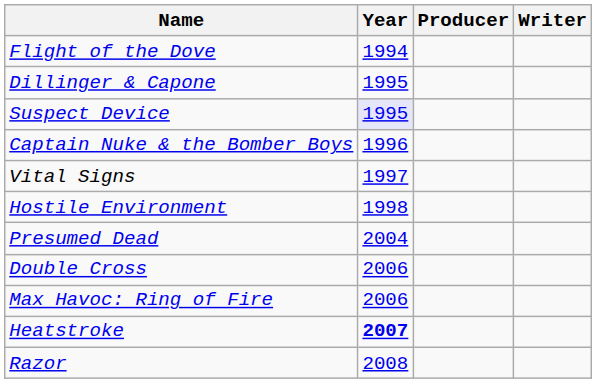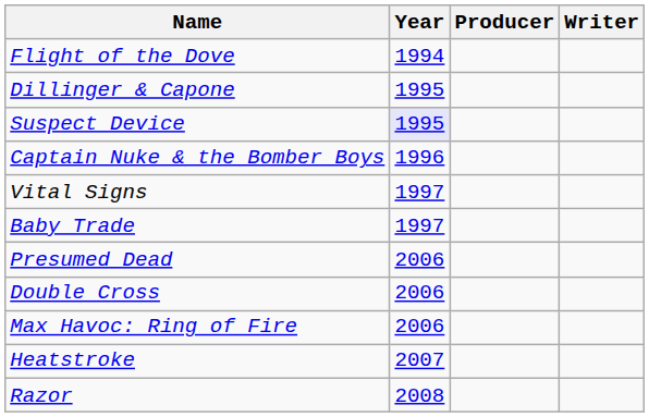 <table class="wikitable sortable">
 <tr>
 <th>Name</th>
 <th>Year</th>
 <th>Producer</th>
 <th>Writer</th>
 </tr>
 <tr>
 <td><em><a href='#'>Flight of the Dove</a></em></td>
 <td><a href='#'>1994</a></td>
 <td align="center"></td>
 <td align="center"></td>
 </tr>
 <tr>
 <td><em><a href='#'>Dillinger & Capone</a></em></td>
 <td><a href='#'>1995</a></td>
 <td align="center"></td>
 <td align="center"></td>
 </tr>
 <tr>
 <td><em><a href='#'>Suspect Device</a></em></td>
 <td style="background: lavender;"><a href='#'>1995</a></td>
 <td align="center"></td>
 <td align="center"></td>
 </tr>
 <tr>
 <td><em><a href='#'>Captain Nuke & the Bomber Boys</a></em></td>
 <td><a href='#'>1996</a></td>
 <td align="center"></td>
 <td align="center"></td>
 </tr>
 <tr>
 <td><em>Vital Signs</em></td>
 <td><a href='#'>1997</a></td>
 <td align="center"></td>
 <td align="center"></td>
 </tr>
 <tr>
-<td><em><a href='#'>Hostile Environment</a></em></td>
-<td><a href='#'>1998</a></td>
+<td><em><a href='#'>Baby Trade</a></em></td>
+<td><a href='#'>1997</a></td>
 <td align="center"></td>
 <td align="center"></td>
 </tr>
 <tr>
 <td><em><a href='#'>Presumed Dead</a></em></td>
-<td><a href='#'>2004</a></td>
+<td><a href='#'>2006</a></td>
 <td align="center"></td>
 <td align="center"></td>
 </tr>
 <tr>
 <td><em><a href='#'>Double Cross</a></em></td>
 <td><a href='#'>2006</a></td>
 <td align="center"></td>
 <td align="center"></td>
 </tr>
 <tr>
 <td><em><a href='#'>Max Havoc: Ring of Fire</a></em></td>
 <td><a href='#'>2006</a></td>
 <td align="center"></td>
 <td align="center"></td>
 </tr>
 <tr>
 <td><em><a href='#'>Heatstroke</a></em></td>
-<td><strong><a href='#'>2007</a></strong></td>
+<td><a href='#'>2007</a></td>
 <td align="center"></td>
 <td align="center"></td>
 </tr>
 <tr>
 <td><em><a href='#'>Razor</a></em></td>
 <td><a href='#'>2008</a></td>
 <td align="center"></td>
 <td align="center"></td>
 </tr>
 </table>
